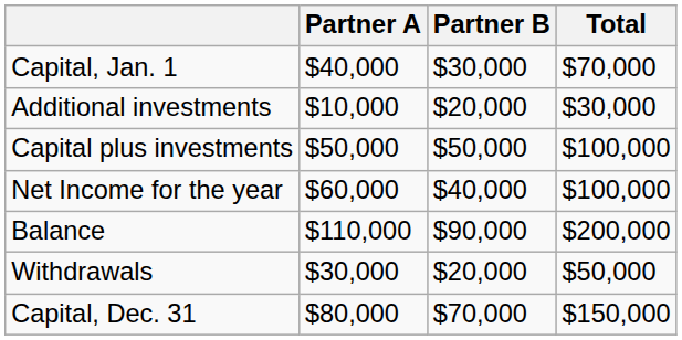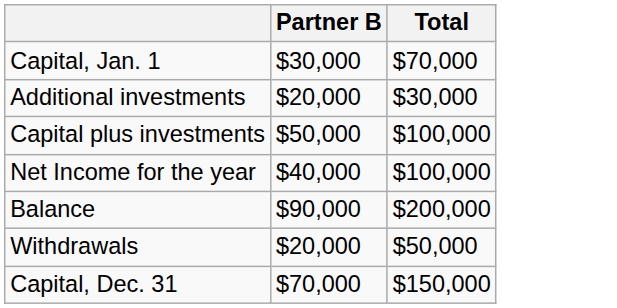 <table class="wikitable">
 <tr>
 <th></th>
-<th>Partner A</th>
 <th>Partner B</th>
 <th>Total</th>
 </tr>
 <tr>
 <td>Capital, Jan. 1</td>
-<td>$40,000</td>
 <td>$30,000</td>
 <td>$70,000</td>
 </tr>
 <tr>
 <td>Additional investments</td>
-<td>$10,000</td>
 <td>$20,000</td>
 <td>$30,000</td>
 </tr>
 <tr>
 <td>Capital plus investments</td>
 <td>$50,000</td>
-<td>$50,000</td>
 <td>$100,000</td>
 </tr>
 <tr>
 <td>Net Income for the year</td>
-<td>$60,000</td>
 <td>$40,000</td>
 <td>$100,000</td>
 </tr>
 <tr>
 <td>Balance</td>
-<td>$110,000</td>
 <td>$90,000</td>
 <td>$200,000</td>
 </tr>
 <tr>
 <td>Withdrawals</td>
-<td>$30,000</td>
 <td>$20,000</td>
 <td>$50,000</td>
 </tr>
 <tr>
 <td>Capital, Dec. 31</td>
-<td>$80,000</td>
 <td>$70,000</td>
 <td>$150,000</td>
 </tr>
 </table>
